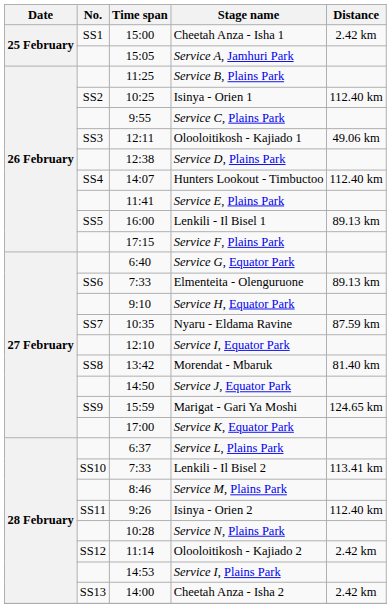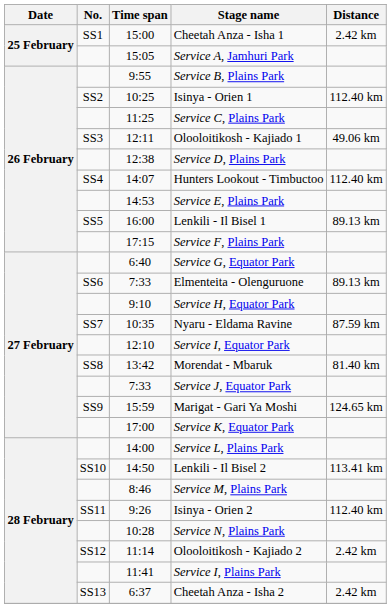 <table class="wikitable" style="font-size: 85%;">
 <tr>
 <th>Date</th>
 <th>No.</th>
 <th>Time span</th>
 <th>Stage name</th>
 <th>Distance</th>
 </tr>
 <tr>
 <th rowspan="2">25 February</th>
 <td align="center">SS1</td>
 <td align="center">15:00</td>
 <td>Cheetah Anza - Isha 1</td>
 <td align="center">2.42 km</td>
 </tr>
 <tr>
 <td align="center"></td>
 <td align="center">15:05</td>
 <td><em>Service A</em>, <a href='#'>Jamhuri Park</a></td>
 <td></td>
 </tr>
 <tr>
 <th rowspan="9">26 February</th>
 <td align="center"></td>
-<td align="center">11:25</td>
+<td align="center">9:55</td>
 <td><em>Service B</em>, <a href='#'>Plains Park</a></td>
 <td></td>
 </tr>
 <tr>
 <td align="center">SS2</td>
 <td align="center">10:25</td>
 <td>Isinya - Orien 1</td>
 <td align="center">112.40 km</td>
 </tr>
 <tr>
 <td align="center"></td>
-<td align="center">9:55</td>
+<td align="center">11:25</td>
 <td><em>Service C</em>, <a href='#'>Plains Park</a></td>
 <td></td>
 </tr>
 <tr>
 <td align="center">SS3</td>
 <td align="center">12:11</td>
 <td>Olooloitikosh - Kajiado 1</td>
 <td align="center">49.06 km</td>
 </tr>
 <tr>
 <td align="center"></td>
 <td align="center">12:38</td>
 <td><em>Service D</em>, <a href='#'>Plains Park</a></td>
 <td></td>
 </tr>
 <tr>
 <td align="center">SS4</td>
 <td align="center">14:07</td>
 <td>Hunters Lookout - Timbuctoo</td>
 <td align="center">112.40 km</td>
 </tr>
 <tr>
 <td align="center"></td>
-<td align="center">11:41</td>
+<td align="center">14:53</td>
 <td><em>Service E</em>, <a href='#'>Plains Park</a></td>
 <td></td>
 </tr>
 <tr>
 <td align="center">SS5</td>
 <td align="center">16:00</td>
 <td>Lenkili - Il Bisel 1</td>
 <td align="center">89.13 km</td>
 </tr>
 <tr>
 <td align="center"></td>
 <td align="center">17:15</td>
 <td><em>Service F</em>, <a href='#'>Plains Park</a></td>
 <td></td>
 </tr>
 <tr>
 <th rowspan="9">27 February</th>
 <td align="center"></td>
 <td align="center">6:40</td>
 <td><em>Service G</em>, <a href='#'>Equator Park</a></td>
 <td></td>
 </tr>
 <tr>
 <td align="center">SS6</td>
 <td align="center">7:33</td>
 <td>Elmenteita - Olenguruone</td>
 <td align="center">89.13 km</td>
 </tr>
 <tr>
 <td align="center"></td>
 <td align="center">9:10</td>
 <td><em>Service H</em>, <a href='#'>Equator Park</a></td>
 <td></td>
 </tr>
 <tr>
 <td align="center">SS7</td>
 <td align="center">10:35</td>
 <td>Nyaru - Eldama Ravine</td>
 <td align="center">87.59 km</td>
 </tr>
 <tr>
 <td align="center"></td>
 <td align="center">12:10</td>
 <td><em>Service I</em>, <a href='#'>Equator Park</a></td>
 <td></td>
 </tr>
 <tr>
 <td align="center">SS8</td>
 <td align="center">13:42</td>
 <td>Morendat - Mbaruk</td>
 <td align="center">81.40 km</td>
 </tr>
 <tr>
 <td align="center"></td>
-<td align="center">14:50</td>
+<td align="center">7:33</td>
 <td><em>Service J</em>, <a href='#'>Equator Park</a></td>
 <td></td>
 </tr>
 <tr>
 <td align="center">SS9</td>
 <td align="center">15:59</td>
 <td>Marigat - Gari Ya Moshi</td>
 <td align="center">124.65 km</td>
 </tr>
 <tr>
 <td align="center"></td>
 <td align="center">17:00</td>
 <td><em>Service K</em>, <a href='#'>Equator Park</a></td>
 <td></td>
 </tr>
 <tr>
 <th rowspan="8">28 February</th>
 <td align="center"></td>
-<td align="center">6:37</td>
+<td align="center">14:00</td>
 <td><em>Service L</em>, <a href='#'>Plains Park</a></td>
 <td></td>
 </tr>
 <tr>
 <td align="center">SS10</td>
-<td align="center">7:33</td>
+<td align="center">14:50</td>
 <td>Lenkili - Il Bisel 2</td>
 <td align="center">113.41 km</td>
 </tr>
 <tr>
 <td align="center"></td>
 <td align="center">8:46</td>
 <td><em>Service M</em>, <a href='#'>Plains Park</a></td>
 <td></td>
 </tr>
 <tr>
 <td align="center">SS11</td>
 <td align="center">9:26</td>
 <td>Isinya - Orien 2</td>
 <td align="center">112.40 km</td>
 </tr>
 <tr>
 <td align="center"></td>
 <td align="center">10:28</td>
 <td><em>Service N</em>, <a href='#'>Plains Park</a></td>
 <td></td>
 </tr>
 <tr>
 <td align="center">SS12</td>
 <td align="center">11:14</td>
 <td>Olooloitikosh - Kajiado 2</td>
 <td align="center">2.42 km</td>
 </tr>
 <tr>
 <td align="center"></td>
-<td align="center">14:53</td>
+<td align="center">11:41</td>
 <td><em>Service I</em>, <a href='#'>Plains Park</a></td>
 <td></td>
 </tr>
 <tr>
 <td align="center">SS13</td>
-<td align="center">14:00</td>
+<td align="center">6:37</td>
 <td>Cheetah Anza - Isha 2</td>
 <td align="center">2.42 km</td>
 </tr>
 <tr>
 </tr>
 </table>
